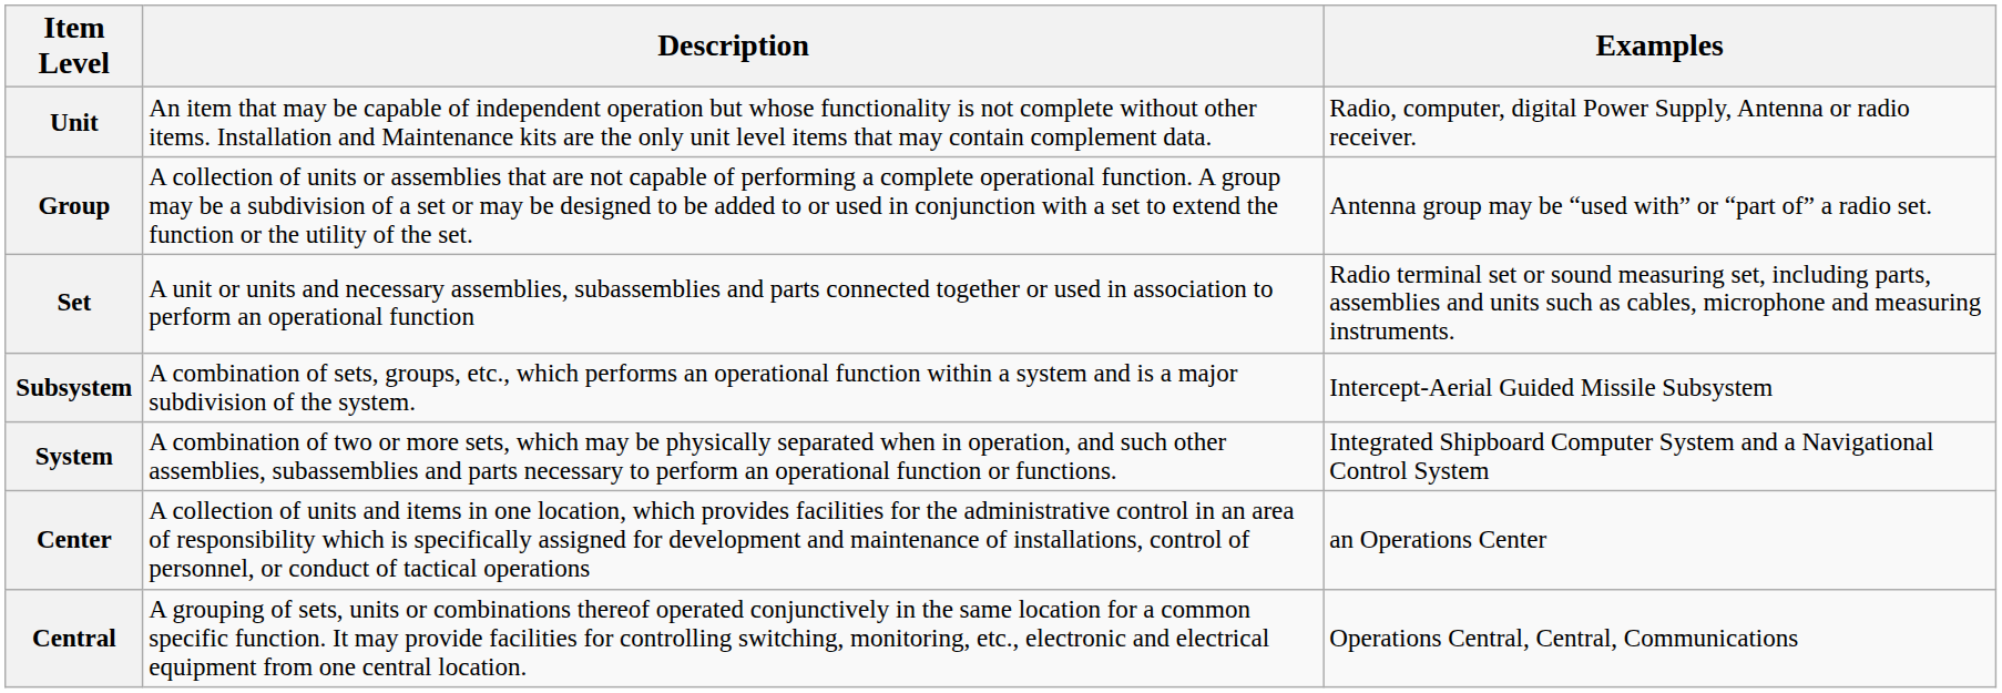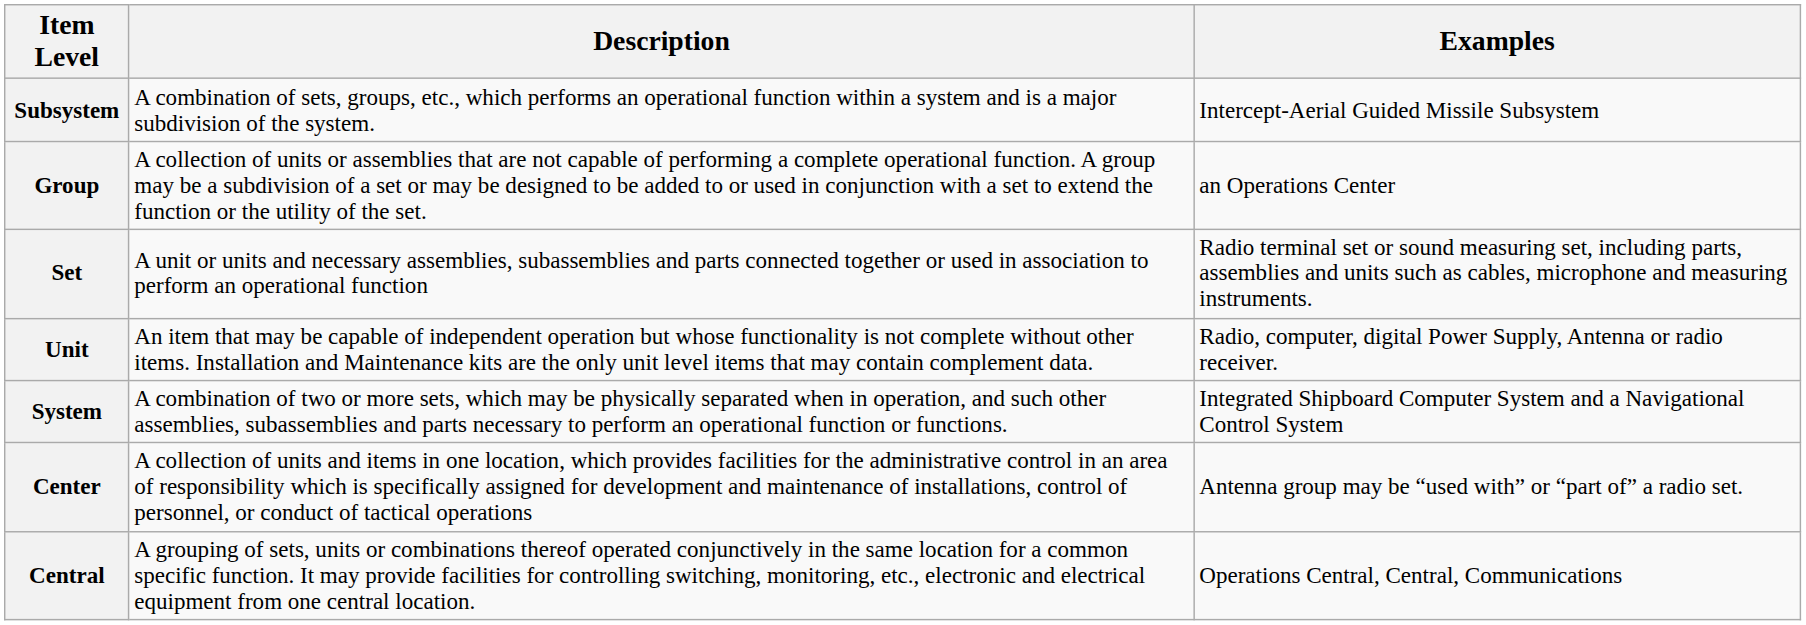 <table class="wikitable">
 <tr>
 <th><strong><big>Item Level</big></strong></th>
 <th><strong><big>Description</big></strong></th>
 <th><strong><big>Examples</big></strong></th>
 </tr>
 <tr>
-<th>Unit</th>
-<td>An item that may be capable of independent operation but whose functionality is not complete without other items. Installation and Maintenance kits are the only unit level items that may contain complement data.</td>
-<td>Radio, computer, digital Power Supply, Antenna or radio receiver.</td>
+<th>Subsystem</th>
+<td>A combination of sets, groups, etc., which performs an operational function within a system and is a major subdivision of the system.</td>
+<td>Intercept-Aerial Guided Missile Subsystem</td>
 </tr>
 <tr>
 <th>Group</th>
 <td>A collection of units or assemblies that are not capable of performing a complete operational function. A group may be a subdivision of a set or may be designed to be added to or used in conjunction with a set to extend the function or the utility of the set.</td>
-<td>Antenna group may be “used with” or “part of” a radio set.</td>
+<td>an Operations Center</td>
 </tr>
 <tr>
 <th>Set</th>
 <td>A unit or units and necessary assemblies, subassemblies and parts connected together or used in association to perform an operational function</td>
 <td>Radio terminal set or sound measuring set, including parts, assemblies and units such as cables, microphone and measuring instruments.</td>
 </tr>
 <tr>
-<th>Subsystem</th>
-<td>A combination of sets, groups, etc., which performs an operational function within a system and is a major subdivision of the system.</td>
-<td>Intercept-Aerial Guided Missile Subsystem</td>
+<th>Unit</th>
+<td>An item that may be capable of independent operation but whose functionality is not complete without other items. Installation and Maintenance kits are the only unit level items that may contain complement data.</td>
+<td>Radio, computer, digital Power Supply, Antenna or radio receiver.</td>
 </tr>
 <tr>
 <th>System</th>
 <td>A combination of two or more sets, which may be physically separated when in operation, and such other assemblies, subassemblies and parts necessary to perform an operational function or functions.</td>
 <td>Integrated Shipboard Computer System and a Navigational Control System</td>
 </tr>
 <tr>
 <th>Center</th>
 <td>A collection of units and items in one location, which provides facilities for the administrative control in an area of responsibility which is specifically assigned for development and maintenance of installations, control of personnel, or conduct of tactical operations</td>
-<td>an Operations Center</td>
+<td>Antenna group may be “used with” or “part of” a radio set.</td>
 </tr>
 <tr>
 <th>Central</th>
 <td>A grouping of sets, units or combinations thereof operated conjunctively in the same location for a common specific function. It may provide facilities for controlling switching, monitoring, etc., electronic and electrical equipment from one central location.</td>
 <td>Operations Central, Central, Communications</td>
 </tr>
 </table>
